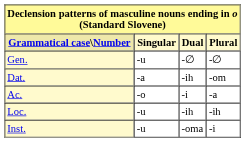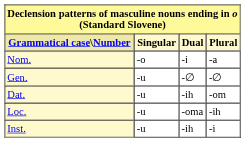 <table border="1" cellpadding="3" cellspacing="0">
 <tr>
 <td style="background:#fffa99" colspan=4 align="center"><strong>Declension patterns of masculine nouns ending in <em>o</em><br>(Standard Slovene)</strong></td>
 </tr>
 <tr style="background:#fffacd">
 <th style="background:#eee8aa"><a href='#'>Grammatical case</a>\<a href='#'>Number</a></th>
 <th>Singular</th>
 <th>Dual</th>
 <th>Plural</th>
 </tr>
 <tr>
+<td style="background:#fffacd"><a href='#'>Nom.</a></td>
+<td>-o</td>
+<td>-i</td>
+<td>-a</td>
+</tr>
+<tr>
 <td style="background:#fffacd"><a href='#'>Gen.</a></td>
 <td>-u</td>
 <td>-∅</td>
 <td>-∅</td>
 </tr>
 <tr>
 <td style="background:#fffacd"><a href='#'>Dat.</a></td>
-<td>-a</td>
+<td>-u</td>
 <td>-ih</td>
 <td>-om</td>
 </tr>
 <tr>
-<td style="background:#fffacd"><a href='#'>Ac.</a></td>
-<td>-o</td>
-<td>-i</td>
-<td>-a</td>
-</tr>
-<tr>
 <td style="background:#fffacd"><a href='#'>Loc.</a></td>
 <td>-u</td>
-<td>-ih</td>
+<td>-oma</td>
 <td>-ih</td>
 </tr>
 <tr>
 <td style="background:#fffacd"><a href='#'>Inst.</a></td>
 <td>-u</td>
-<td>-oma</td>
+<td>-ih</td>
 <td>-i</td>
 </tr>
 </table>
